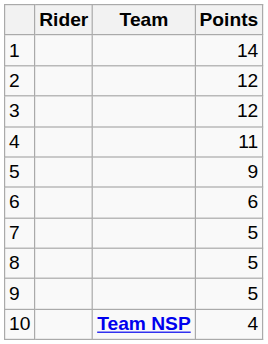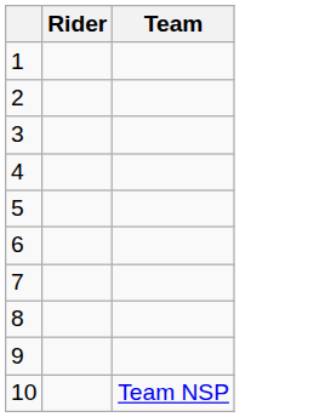 <table class="wikitable">
 <tr>
 <th></th>
 <th>Rider</th>
 <th>Team</th>
-<th>Points</th>
 </tr>
 <tr>
 <td>1</td>
 <td> </td>
 <td></td>
-<td align=right>14</td>
 </tr>
 <tr>
 <td>2</td>
 <td></td>
 <td></td>
-<td align=right>12</td>
 </tr>
 <tr>
 <td>3</td>
 <td></td>
 <td></td>
-<td align=right>12</td>
 </tr>
 <tr>
 <td>4</td>
 <td></td>
 <td></td>
-<td align=right>11</td>
 </tr>
 <tr>
 <td>5</td>
 <td></td>
 <td></td>
-<td align=right>9</td>
 </tr>
 <tr>
 <td>6</td>
 <td></td>
 <td></td>
-<td style="text-align:right;">6</td>
 </tr>
 <tr>
 <td>7</td>
 <td></td>
 <td></td>
-<td align=right>5</td>
 </tr>
 <tr>
 <td>8</td>
 <td></td>
 <td></td>
-<td align=right>5</td>
 </tr>
 <tr>
 <td>9</td>
 <td></td>
 <td></td>
-<td align=right>5</td>
 </tr>
 <tr>
 <td>10</td>
 <td></td>
-<td><strong><a href='#'>Team NSP</a></strong></td>
-<td style="text-align:right;">4</td>
+<td><a href='#'>Team NSP</a></td>
 </tr>
 </table>
